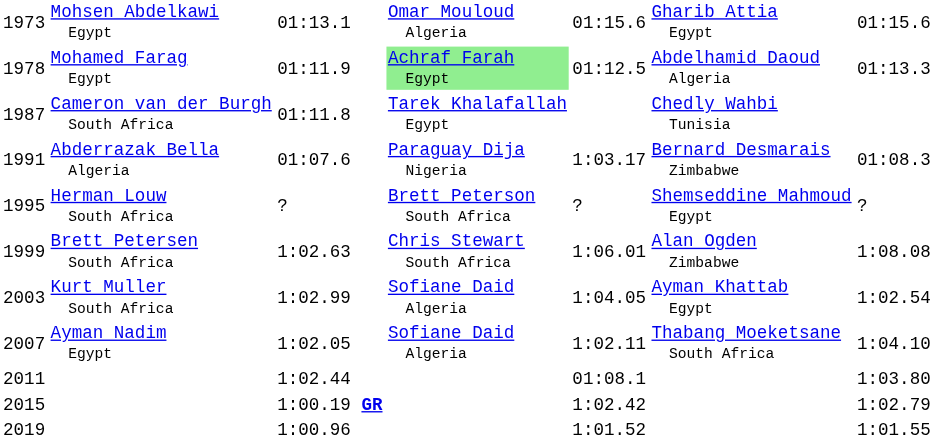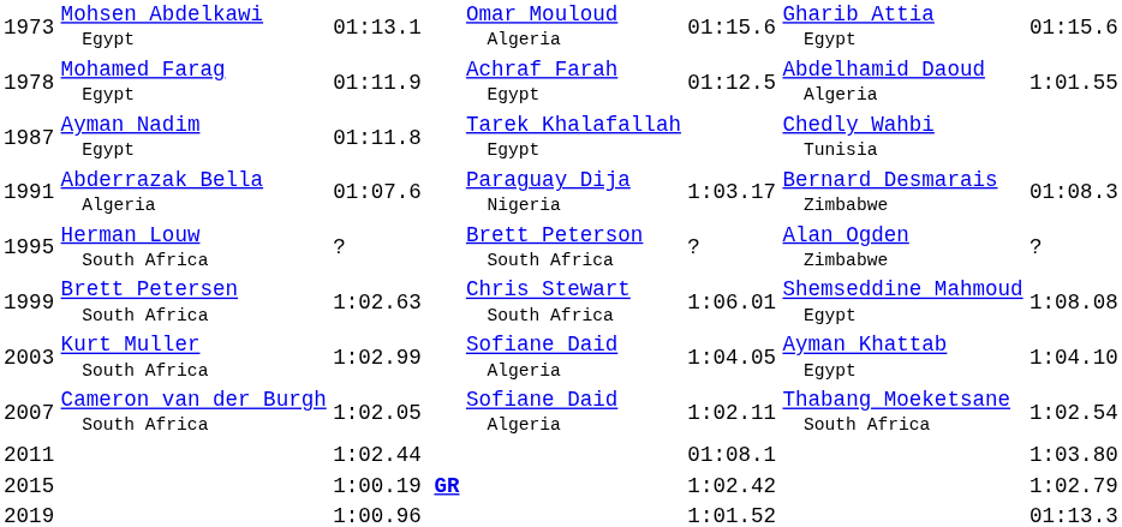 <table>
 <tr>
 <td>1973</td>
 <td><a href='#'>Mohsen Abdelkawi</a> <small><br>    Egypt </small></td>
 <td>01:13.1</td>
 <td><a href='#'>Omar Mouloud</a> <small><br>    Algeria </small></td>
 <td>01:15.6</td>
 <td><a href='#'>Gharib Attia</a> <small><br>    Egypt </small></td>
 <td>01:15.6</td>
 </tr>
 <tr>
 <td>1978</td>
 <td><a href='#'>Mohamed Farag</a> <small><br>    Egypt </small></td>
 <td>01:11.9</td>
-<td style="background: lightgreen;"><a href='#'>Achraf Farah</a> <small><br>    Egypt </small></td>
+<td><a href='#'>Achraf Farah</a> <small><br>    Egypt </small></td>
 <td>01:12.5</td>
 <td><a href='#'>Abdelhamid Daoud</a> <small><br>    Algeria </small></td>
-<td>01:13.3</td>
+<td>1:01.55</td>
 </tr>
 <tr>
 <td>1987</td>
-<td><a href='#'>Cameron van der Burgh</a> <small><br>   South Africa</small></td>
+<td><a href='#'>Ayman Nadim</a> <small><br>    Egypt </small></td>
 <td>01:11.8</td>
 <td><a href='#'>Tarek Khalafallah</a> <small><br>    Egypt </small></td>
 <td></td>
 <td><a href='#'>Chedly Wahbi</a> <small><br>    Tunisia </small></td>
 <td></td>
 </tr>
 <tr>
 <td>1991</td>
 <td><a href='#'>Abderrazak Bella</a> <small><br>    Algeria </small></td>
 <td>01:07.6</td>
 <td><a href='#'>Paraguay Dija</a> <small><br>    Nigeria </small></td>
 <td>1:03.17</td>
 <td><a href='#'>Bernard Desmarais</a> <small><br>    Zimbabwe </small></td>
 <td>01:08.3</td>
 </tr>
 <tr>
 <td>1995</td>
 <td><a href='#'>Herman Louw</a> <small><br>    South Africa </small></td>
 <td>?</td>
 <td><a href='#'>Brett Peterson</a> <small><br>    South Africa </small></td>
 <td>?</td>
-<td><a href='#'>Shemseddine Mahmoud</a> <small><br>    Egypt </small></td>
+<td><a href='#'>Alan Ogden</a> <small><br>    Zimbabwe </small></td>
 <td>?</td>
 </tr>
 <tr>
 <td>1999</td>
 <td><a href='#'>Brett Petersen</a> <small><br>    South Africa </small></td>
 <td>1:02.63</td>
 <td><a href='#'>Chris Stewart</a> <small><br>    South Africa </small></td>
 <td>1:06.01</td>
-<td><a href='#'>Alan Ogden</a> <small><br>    Zimbabwe </small></td>
+<td><a href='#'>Shemseddine Mahmoud</a> <small><br>    Egypt </small></td>
 <td>1:08.08</td>
 </tr>
 <tr>
 <td>2003</td>
 <td><a href='#'>Kurt Muller</a> <small><br>    South Africa </small></td>
 <td>1:02.99</td>
 <td><a href='#'>Sofiane Daid</a> <small><br>    Algeria </small></td>
 <td>1:04.05</td>
 <td><a href='#'>Ayman Khattab</a> <small><br>    Egypt </small></td>
-<td>1:02.54</td>
+<td>1:04.10</td>
 </tr>
 <tr>
 <td>2007</td>
-<td><a href='#'>Ayman Nadim</a> <small><br>    Egypt </small></td>
+<td><a href='#'>Cameron van der Burgh</a> <small><br>   South Africa</small></td>
 <td>1:02.05</td>
 <td><a href='#'>Sofiane Daid</a> <small><br>   Algeria</small></td>
 <td>1:02.11</td>
 <td><a href='#'>Thabang Moeketsane</a> <small><br>   South Africa</small></td>
-<td>1:04.10</td>
+<td>1:02.54</td>
 </tr>
 <tr>
 <td>2011</td>
 <td></td>
 <td>1:02.44</td>
 <td></td>
 <td>01:08.1</td>
 <td></td>
 <td>1:03.80</td>
 </tr>
 <tr>
 <td>2015<br></td>
 <td></td>
 <td>1:00.19 <strong><a href='#'>GR</a></strong></td>
 <td></td>
 <td>1:02.42</td>
 <td></td>
 <td>1:02.79</td>
 </tr>
 <tr>
 <td>2019<br></td>
 <td></td>
 <td>1:00.96</td>
 <td></td>
 <td>1:01.52</td>
 <td></td>
-<td>1:01.55</td>
+<td>01:13.3</td>
 </tr>
 </table>
